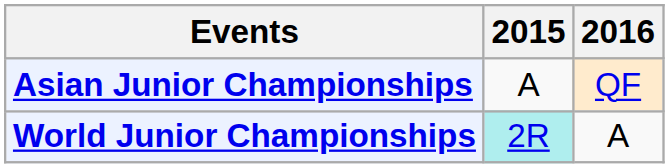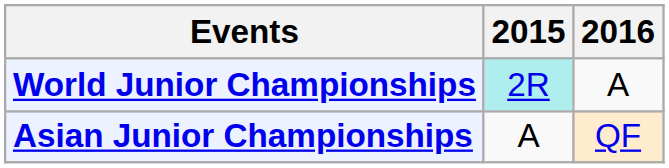 <table class="wikitable" style="font-size: 90%; text-align:center">
 <tr>
 <th>Events</th>
 <th>2015</th>
 <th>2016</th>
 </tr>
 <tr>
+<td bgcolor="#ECF2FF"; align="left"><strong><a href='#'>World Junior Championships</a></strong></td>
+<td bgcolor=AFEEEE><a href='#'>2R</a></td>
+<td>A</td>
+</tr>
+<tr>
 <td bgcolor="#ECF2FF"; align="left"><strong><a href='#'>Asian Junior Championships</a></strong></td>
 <td>A</td>
 <td bgcolor=FFEBCD><a href='#'>QF</a></td>
 </tr>
-<tr>
-<td bgcolor="#ECF2FF"; align="left"><strong><a href='#'>World Junior Championships</a></strong></td>
-<td bgcolor=AFEEEE><a href='#'>2R</a></td>
-<td>A</td>
-</tr>
 </table>
